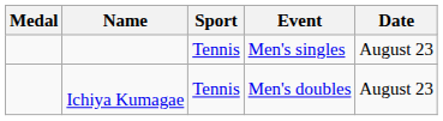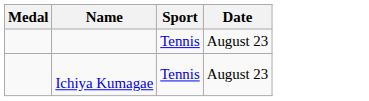 <table class="wikitable sortable" style="font-size:95%">
 <tr>
 <th>Medal</th>
 <th>Name</th>
 <th>Sport</th>
-<th>Event</th>
 <th>Date</th>
 </tr>
 <tr>
 <td></td>
 <td></td>
 <td><a href='#'>Tennis</a></td>
-<td><a href='#'>Men's singles</a></td>
 <td>August 23</td>
 </tr>
 <tr>
 <td></td>
 <td><br><a href='#'>Ichiya Kumagae</a></td>
 <td><a href='#'>Tennis</a></td>
-<td><a href='#'>Men's doubles</a></td>
 <td>August 23</td>
 </tr>
 </table>
